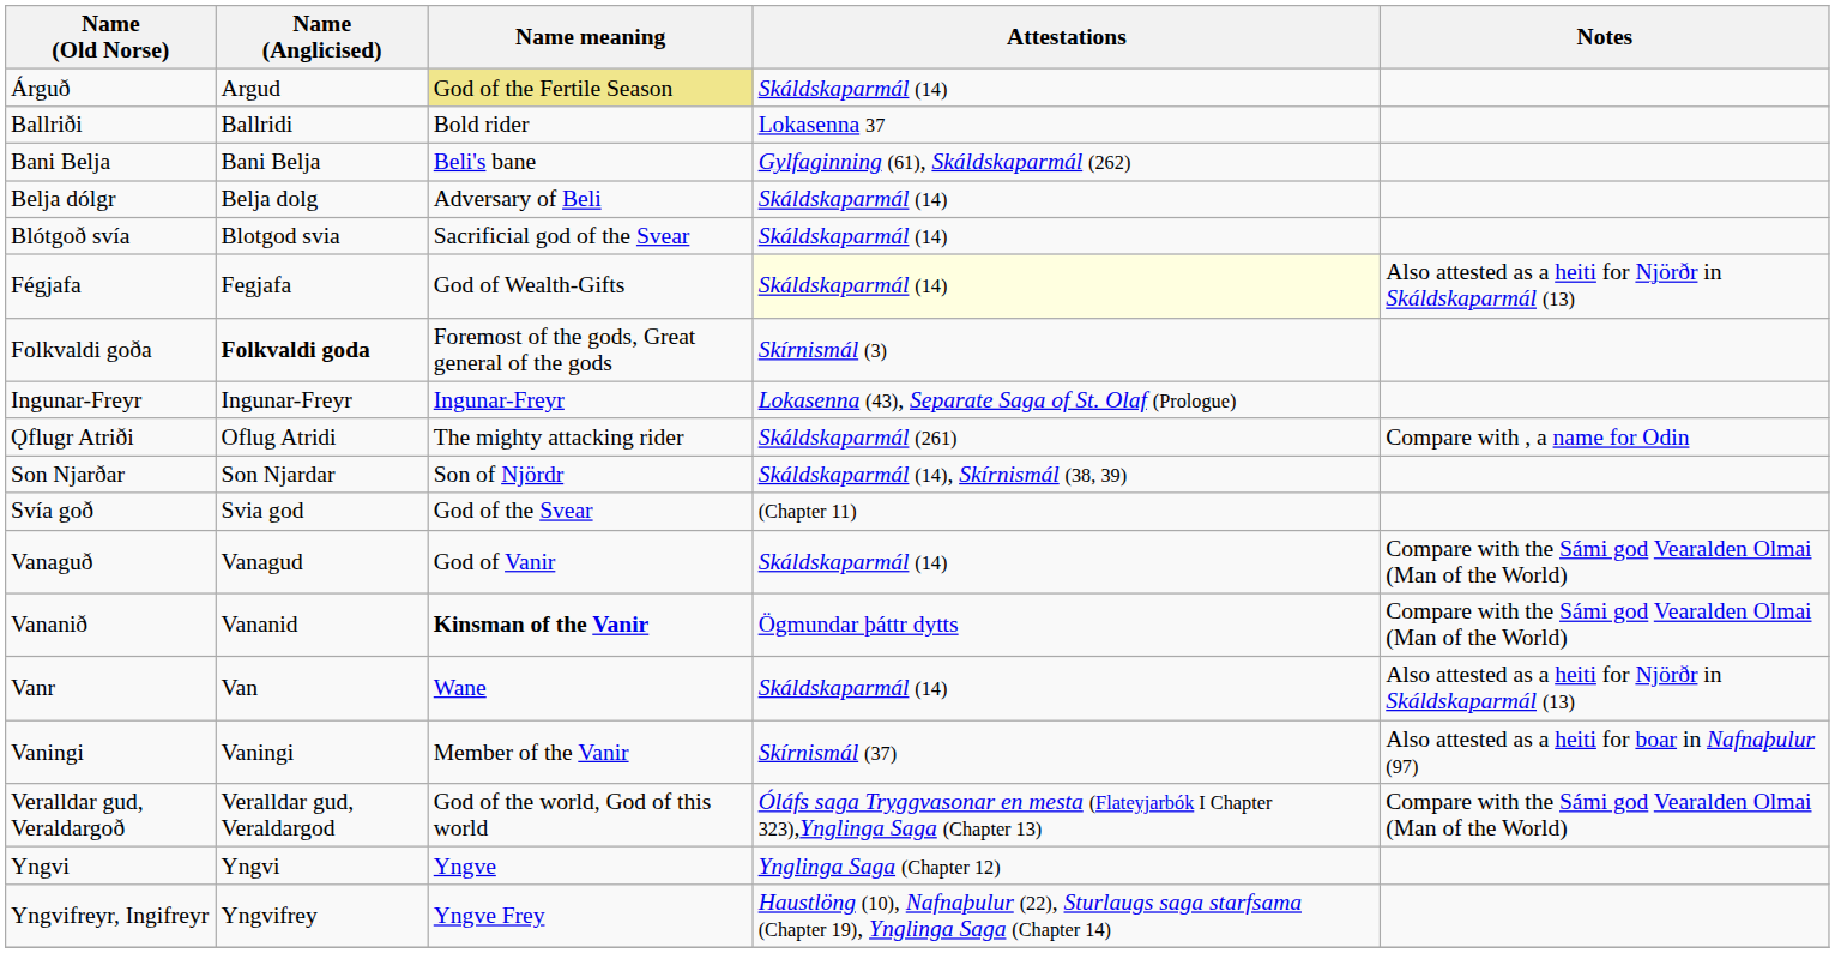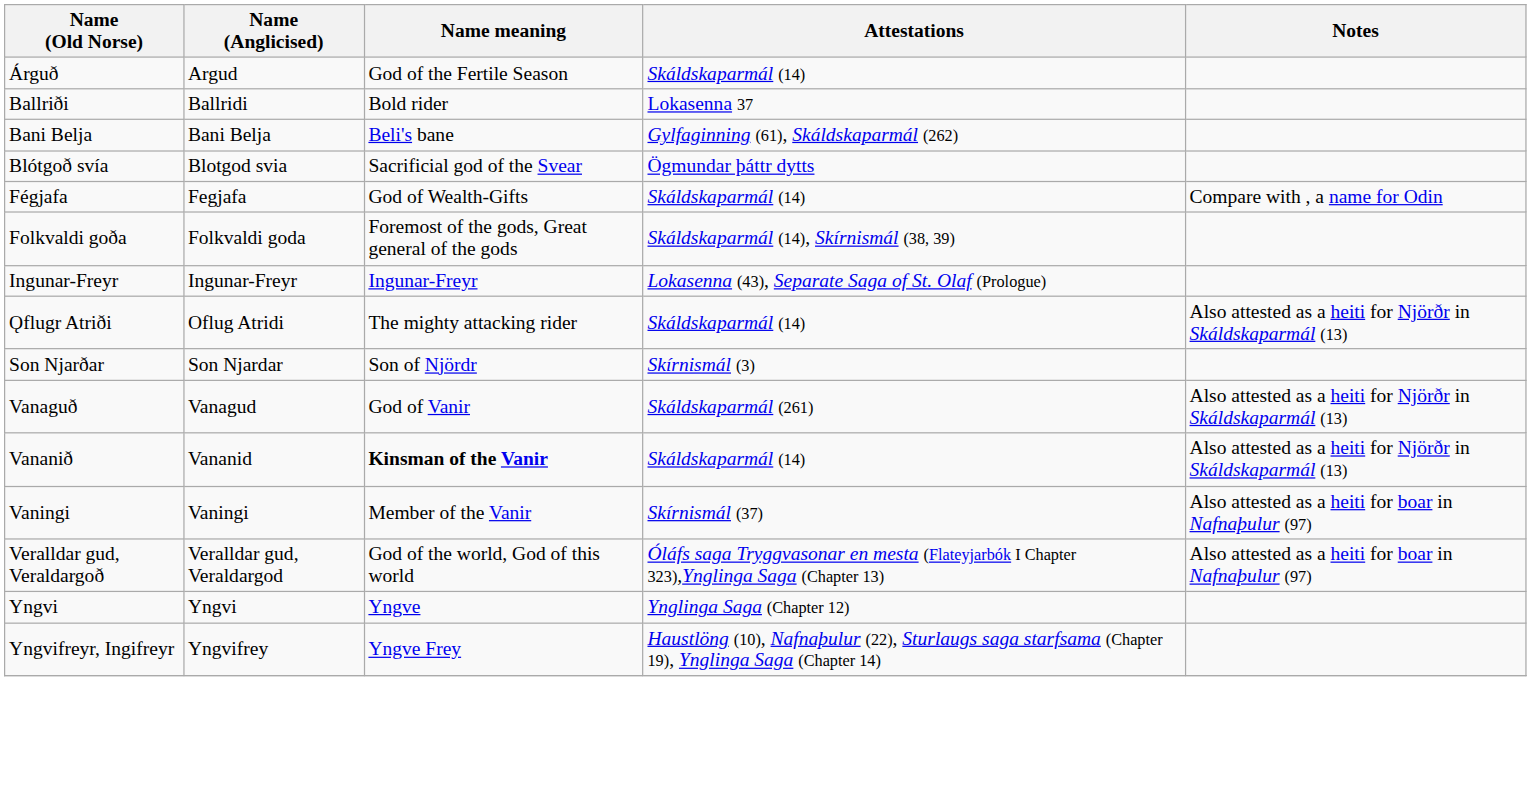 <table border="1" class="wikitable sortable">
 <tr>
 <th>Name<br>(Old Norse)</th>
 <th>Name<br>(Anglicised)</th>
 <th>Name meaning</th>
 <th>Attestations</th>
 <th>Notes</th>
 </tr>
 <tr>
 <td>Árguð</td>
 <td>Argud</td>
-<td style="background: khaki;">God of the Fertile Season</td>
+<td>God of the Fertile Season</td>
 <td><em><a href='#'>Skáldskaparmál</a></em> <small>(14)</small></td>
 </tr>
 <tr>
 <td>Ballriði</td>
 <td>Ballridi</td>
 <td>Bold rider</td>
 <td><a href='#'>Lokasenna</a> <small>37</small></td>
 <td></td>
 </tr>
 <tr>
 <td>Bani Belja</td>
 <td>Bani Belja</td>
 <td><a href='#'>Beli's</a> bane</td>
 <td><em><a href='#'>Gylfaginning</a></em> <small>(61)</small>, <em><a href='#'>Skáldskaparmál</a></em> <small>(262)</small></td>
 <td></td>
 </tr>
 <tr>
-<td>Belja dólgr</td>
-<td>Belja dolg</td>
-<td>Adversary of <a href='#'>Beli</a></td>
-<td><em><a href='#'>Skáldskaparmál</a></em> <small>(14)</small></td>
-<td></td>
-</tr>
-<tr>
 <td>Blótgoð svía</td>
 <td>Blotgod svia</td>
 <td>Sacrificial god of the <a href='#'>Svear</a></td>
-<td><em><a href='#'>Skáldskaparmál</a></em> <small>(14)</small></td>
+<td><a href='#'>Ögmundar þáttr dytts</a></td>
 <td></td>
 </tr>
 <tr>
 <td>Fégjafa</td>
 <td>Fegjafa</td>
 <td>God of Wealth-Gifts</td>
-<td style="background: lightyellow;"><em><a href='#'>Skáldskaparmál</a></em> <small>(14)</small></td>
-<td>Also attested as a <a href='#'>heiti</a> for <a href='#'>Njörðr</a> in <em><a href='#'>Skáldskaparmál</a></em> <small>(13)</small></td>
+<td><em><a href='#'>Skáldskaparmál</a></em> <small>(14)</small></td>
+<td>Compare with , a <a href='#'>name for Odin</a></td>
 </tr>
 <tr>
 <td>Folkvaldi goða</td>
-<td><strong>Folkvaldi goda</strong></td>
+<td>Folkvaldi goda</td>
 <td>Foremost of the gods, Great general of the gods</td>
-<td><em><a href='#'>Skírnismál</a></em> <small>(3)</small></td>
+<td><em><a href='#'>Skáldskaparmál</a></em> <small>(14)</small>, <em><a href='#'>Skírnismál</a></em> <small>(38, 39)</small></td>
 <td></td>
 </tr>
 <tr>
 <td>Ingunar-Freyr</td>
 <td>Ingunar-Freyr</td>
 <td><a href='#'>Ingunar-Freyr</a></td>
 <td><em><a href='#'>Lokasenna</a></em> <small>(43)</small>, <em><a href='#'>Separate Saga of St. Olaf</a></em> <small>(Prologue)</small></td>
 <td></td>
 </tr>
 <tr>
 <td>Ǫflugr Atriði</td>
 <td>Oflug Atridi</td>
 <td>The mighty attacking rider</td>
-<td><em><a href='#'>Skáldskaparmál</a></em> <small>(261)</small></td>
-<td>Compare with , a <a href='#'>name for Odin</a></td>
+<td><em><a href='#'>Skáldskaparmál</a></em> <small>(14)</small></td>
+<td>Also attested as a <a href='#'>heiti</a> for <a href='#'>Njörðr</a> in <em><a href='#'>Skáldskaparmál</a></em> <small>(13)</small></td>
 </tr>
 <tr>
 <td>Son Njarðar</td>
 <td>Son Njardar</td>
 <td>Son of <a href='#'>Njördr</a></td>
-<td><em><a href='#'>Skáldskaparmál</a></em> <small>(14)</small>, <em><a href='#'>Skírnismál</a></em> <small>(38, 39)</small></td>
-<td></td>
-</tr>
-<tr>
-<td>Svía goð</td>
-<td>Svia god</td>
-<td>God of the <a href='#'>Svear</a></td>
-<td> <small>(Chapter 11)</small></td>
+<td><em><a href='#'>Skírnismál</a></em> <small>(3)</small></td>
 <td></td>
 </tr>
 <tr>
 <td>Vanaguð</td>
 <td>Vanagud</td>
 <td>God of <a href='#'>Vanir</a></td>
-<td><em><a href='#'>Skáldskaparmál</a></em> <small>(14)</small></td>
-<td>Compare with the <a href='#'>Sámi god</a> <a href='#'>Vearalden Olmai</a> (Man of the World)</td>
+<td><em><a href='#'>Skáldskaparmál</a></em> <small>(261)</small></td>
+<td>Also attested as a <a href='#'>heiti</a> for <a href='#'>Njörðr</a> in <em><a href='#'>Skáldskaparmál</a></em> <small>(13)</small></td>
 </tr>
 <tr>
 <td>Vananið</td>
 <td>Vananid</td>
 <td><strong>Kinsman of the <a href='#'>Vanir</a></strong></td>
-<td><a href='#'>Ögmundar þáttr dytts</a></td>
-<td>Compare with the <a href='#'>Sámi god</a> <a href='#'>Vearalden Olmai</a> (Man of the World)</td>
-</tr>
-<tr>
-<td>Vanr</td>
-<td>Van</td>
-<td><a href='#'>Wane</a></td>
 <td><em><a href='#'>Skáldskaparmál</a></em> <small>(14)</small></td>
 <td>Also attested as a <a href='#'>heiti</a> for <a href='#'>Njörðr</a> in <em><a href='#'>Skáldskaparmál</a></em> <small>(13)</small></td>
 </tr>
 <tr>
 <td>Vaningi</td>
 <td>Vaningi</td>
 <td>Member of the <a href='#'>Vanir</a></td>
 <td><em><a href='#'>Skírnismál</a></em> <small>(37)</small></td>
 <td>Also attested as a <a href='#'>heiti</a> for <a href='#'>boar</a> in <em><a href='#'>Nafnaþulur</a></em> <small>(97)</small></td>
 </tr>
 <tr>
 <td>Veralldar gud, Veraldargoð</td>
 <td>Veralldar gud, Veraldargod</td>
 <td>God of the world, God of this world</td>
 <td><em><a href='#'>Óláfs saga Tryggvasonar en mesta</a></em> <small>(<a href='#'>Flateyjarbók</a> I Chapter 323)</small><em>,<a href='#'>Ynglinga Saga</a></em> <small>(Chapter 13)</small></td>
-<td>Compare with the <a href='#'>Sámi god</a> <a href='#'>Vearalden Olmai</a> (Man of the World)</td>
+<td>Also attested as a <a href='#'>heiti</a> for <a href='#'>boar</a> in <em><a href='#'>Nafnaþulur</a></em> <small>(97)</small></td>
 </tr>
 <tr>
 <td>Yngvi</td>
 <td>Yngvi</td>
 <td><a href='#'>Yngve</a></td>
 <td><em><a href='#'>Ynglinga Saga</a></em> <small>(Chapter 12)</small></td>
 <td></td>
 </tr>
 <tr>
 <td>Yngvifreyr, Ingifreyr</td>
 <td>Yngvifrey</td>
 <td><a href='#'>Yngve Frey</a></td>
 <td><em><a href='#'>Haustlöng</a></em> <small>(10)</small>, <em><a href='#'>Nafnaþulur</a></em> <small>(22)</small>, <em><a href='#'>Sturlaugs saga starfsama</a></em> <small>(Chapter 19)</small>, <em><a href='#'>Ynglinga Saga</a></em> <small>(Chapter 14)</small></td>
 <td></td>
 </tr>
 <tr>
 </tr>
 </table>
